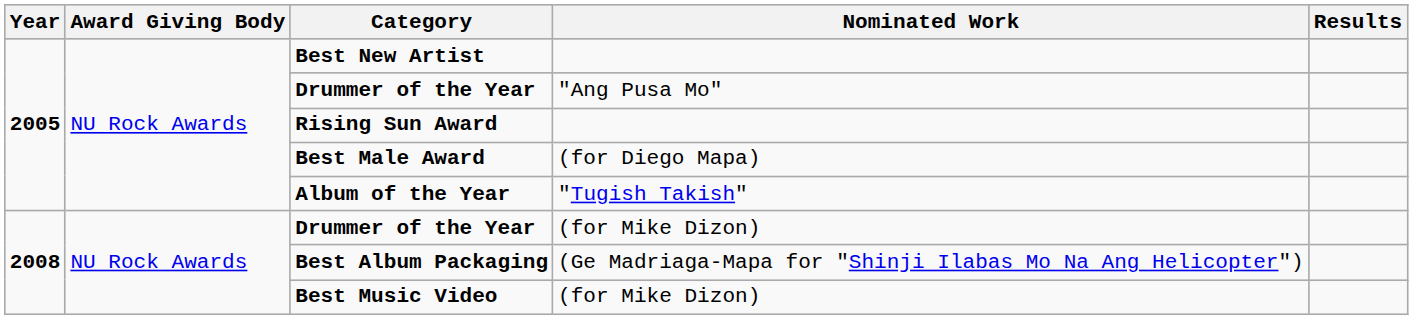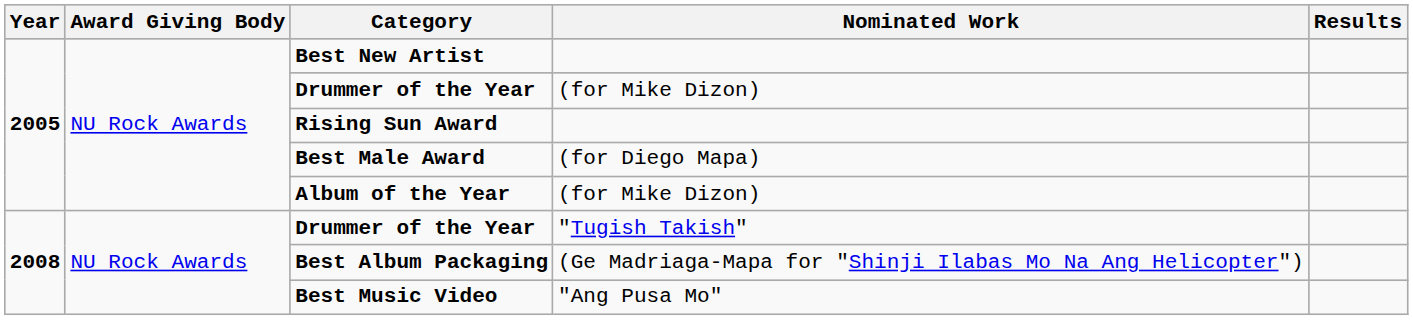 <table class="wikitable">
 <tr>
 <th>Year</th>
 <th>Award Giving Body</th>
 <th>Category</th>
 <th>Nominated Work</th>
 <th>Results</th>
 </tr>
 <tr>
 <td rowspan=5><strong>2005</strong></td>
 <td rowspan=5><a href='#'>NU Rock Awards</a></td>
 <td><strong>Best New Artist</strong></td>
 <td></td>
 <td></td>
 </tr>
 <tr>
 <td><strong>Drummer of the Year</strong></td>
-<td>"Ang Pusa Mo"</td>
+<td>(for Mike Dizon)</td>
 <td></td>
 </tr>
 <tr>
 <td><strong>Rising Sun Award</strong></td>
 <td></td>
 <td></td>
 </tr>
 <tr>
 <td><strong>Best Male Award</strong></td>
 <td>(for Diego Mapa)</td>
 <td></td>
 </tr>
 <tr>
 <td><strong>Album of the Year</strong></td>
-<td>"<a href='#'>Tugish Takish</a>"</td>
+<td>(for Mike Dizon)</td>
 <td></td>
 </tr>
 <tr>
 <td rowspan=3><strong>2008</strong></td>
 <td rowspan=3><a href='#'>NU Rock Awards</a></td>
 <td><strong>Drummer of the Year</strong></td>
-<td>(for Mike Dizon)</td>
+<td>"<a href='#'>Tugish Takish</a>"</td>
 <td></td>
 </tr>
 <tr>
 <td><strong>Best Album Packaging</strong></td>
 <td>(Ge Madriaga-Mapa for "<a href='#'>Shinji Ilabas Mo Na Ang Helicopter</a>")</td>
 <td></td>
 </tr>
 <tr>
 <td><strong>Best Music Video</strong></td>
-<td>(for Mike Dizon)</td>
+<td>"Ang Pusa Mo"</td>
 <td></td>
 </tr>
 </table>
